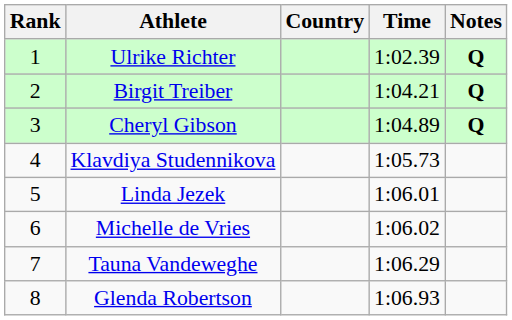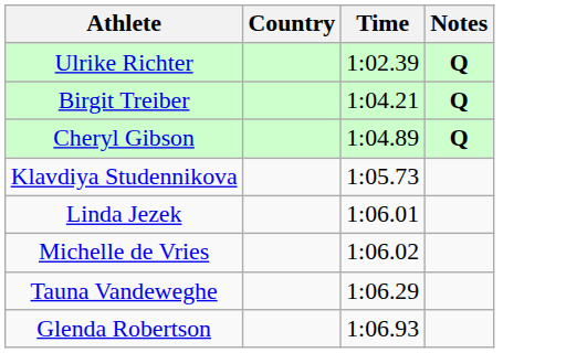 <table class="wikitable sortable" style="text-align:center">
 <tr>
-<th>Rank</th>
 <th>Athlete</th>
 <th>Country</th>
 <th>Time</th>
 <th>Notes</th>
 </tr>
 <tr bgcolor=ccffcc>
-<td>1</td>
 <td><a href='#'>Ulrike Richter</a></td>
 <td align=left></td>
 <td>1:02.39</td>
 <td><strong>Q </strong></td>
 </tr>
 <tr bgcolor=ccffcc>
-<td>2</td>
 <td><a href='#'>Birgit Treiber</a></td>
 <td align=left></td>
 <td>1:04.21</td>
 <td><strong>Q </strong></td>
 </tr>
 <tr bgcolor=ccffcc>
-<td>3</td>
 <td><a href='#'>Cheryl Gibson</a></td>
 <td align=left></td>
 <td>1:04.89</td>
 <td><strong>Q </strong></td>
 </tr>
 <tr>
-<td>4</td>
 <td><a href='#'>Klavdiya Studennikova</a></td>
 <td align=left></td>
 <td>1:05.73</td>
 <td><strong> </strong></td>
 </tr>
 <tr>
-<td>5</td>
 <td><a href='#'>Linda Jezek</a></td>
 <td align=left></td>
 <td>1:06.01</td>
 <td><strong> </strong></td>
 </tr>
 <tr>
-<td>6</td>
 <td><a href='#'>Michelle de Vries</a></td>
 <td align=left></td>
 <td>1:06.02</td>
 <td><strong> </strong></td>
 </tr>
 <tr>
-<td>7</td>
 <td><a href='#'>Tauna Vandeweghe</a></td>
 <td align=left></td>
 <td>1:06.29</td>
 <td><strong> </strong></td>
 </tr>
 <tr>
-<td>8</td>
 <td><a href='#'>Glenda Robertson</a></td>
 <td align=left></td>
 <td>1:06.93</td>
 <td><strong> </strong></td>
 </tr>
 </table>
